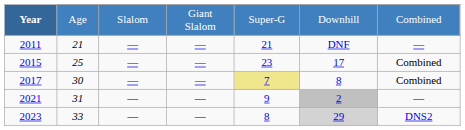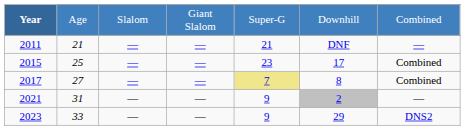 <table class="wikitable" style="font-size:95%; text-align:center; border:grey solid 1px; border-collapse:collapse;" width="40%">
 <tr style="background-color:#369; color:white;">
 <td rowspan="2" colspan="1" width="4%"><strong>Year</strong></td>
 </tr>
 <tr style="background-color:#4180be; color:white;">
 <td width="3%">Age</td>
 <td width="5%">Slalom</td>
 <td width="5%">Giant<br>Slalom</td>
 <td width="5%">Super-G</td>
 <td width="5%">Downhill</td>
 <td width="5%">Combined</td>
 </tr>
 <tr style="background-color:#8CB2D8; color:white;">
 </tr>
 <tr>
 <td><a href='#'>2011</a></td>
 <td><em>21</em></td>
 <td><a href='#'>—</a></td>
 <td><a href='#'>—</a></td>
 <td><a href='#'>21</a></td>
 <td><a href='#'>DNF</a></td>
 <td><a href='#'>—</a></td>
 </tr>
 <tr>
 <td><a href='#'>2015</a></td>
 <td><em>25</em></td>
 <td><a href='#'>—</a></td>
 <td><a href='#'>—</a></td>
 <td><a href='#'>23</a></td>
 <td><a href='#'>17</a></td>
 <td width="5%">Combined</td>
 </tr>
 <tr>
 <td><a href='#'>2017</a></td>
-<td><em>30</em></td>
+<td><em>27</em></td>
 <td><a href='#'>—</a></td>
 <td><a href='#'>—</a></td>
 <td style="background: khaki;"><a href='#'>7</a></td>
 <td><a href='#'>8</a></td>
 <td width="5%">Combined</td>
 </tr>
 <tr>
 <td><a href='#'>2021</a></td>
 <td><em>31</em></td>
 <td>—</td>
 <td>—</td>
 <td><a href='#'>9</a></td>
 <td style="background-color:silver"><a href='#'>2</a></td>
 <td>—</td>
 </tr>
 <tr>
 <td><a href='#'>2023</a></td>
 <td><em>33</em></td>
 <td>—</td>
 <td>—</td>
-<td><a href='#'>8</a></td>
-<td style="background: lightgrey;"><a href='#'>29</a></td>
+<td><a href='#'>9</a></td>
+<td><a href='#'>29</a></td>
 <td><a href='#'>DNS2</a></td>
 </tr>
 </table>
